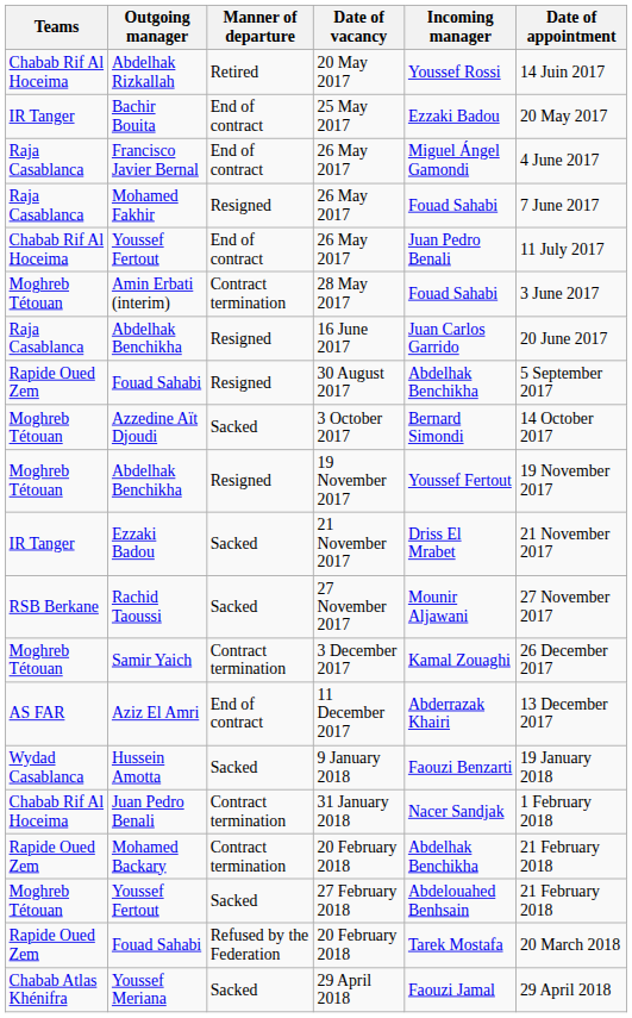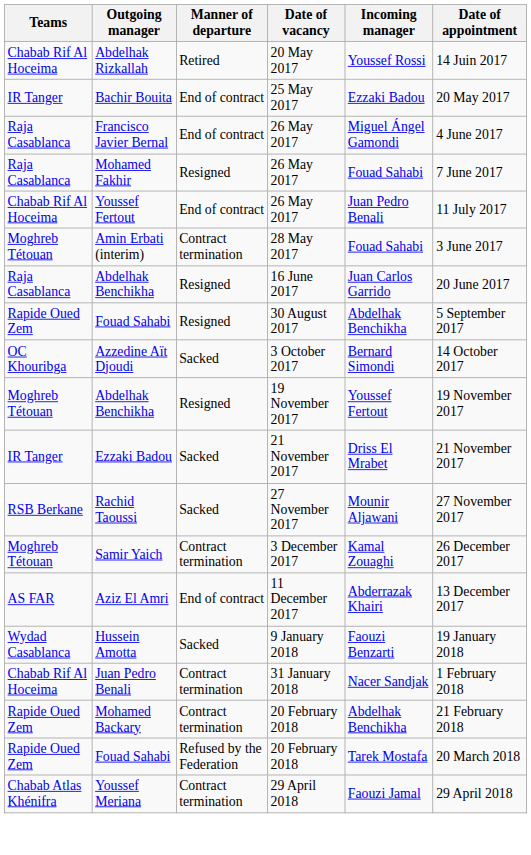 <table class="wikitable">
 <tr>
 <th>Teams</th>
 <th>Outgoing manager</th>
 <th>Manner of departure</th>
 <th>Date of vacancy</th>
 <th>Incoming manager</th>
 <th>Date of appointment</th>
 </tr>
 <tr>
 <td><a href='#'>Chabab Rif Al Hoceima</a></td>
 <td> <a href='#'>Abdelhak Rizkallah</a></td>
 <td>Retired</td>
 <td>20 May 2017</td>
 <td> <a href='#'>Youssef Rossi</a></td>
 <td>14 Juin 2017</td>
 </tr>
 <tr>
 <td><a href='#'>IR Tanger</a></td>
 <td> <a href='#'>Bachir Bouita</a></td>
 <td>End of contract</td>
 <td>25 May 2017</td>
 <td> <a href='#'>Ezzaki Badou</a></td>
 <td>20 May 2017</td>
 </tr>
 <tr>
 <td><a href='#'>Raja Casablanca</a></td>
 <td> <a href='#'>Francisco Javier Bernal</a></td>
 <td>End of contract</td>
 <td>26 May 2017</td>
 <td> <a href='#'>Miguel Ángel Gamondi</a></td>
 <td>4 June 2017</td>
 </tr>
 <tr>
 <td><a href='#'>Raja Casablanca</a></td>
 <td> <a href='#'>Mohamed Fakhir</a></td>
 <td>Resigned</td>
 <td>26 May 2017</td>
 <td> <a href='#'>Fouad Sahabi</a></td>
 <td>7 June 2017</td>
 </tr>
 <tr>
 <td><a href='#'>Chabab Rif Al Hoceima</a></td>
 <td> <a href='#'>Youssef Fertout</a></td>
 <td>End of contract</td>
 <td>26 May 2017</td>
 <td> <a href='#'>Juan Pedro Benali</a></td>
 <td>11 July 2017</td>
 </tr>
 <tr>
 <td><a href='#'>Moghreb Tétouan</a></td>
 <td> <a href='#'>Amin Erbati</a> (interim)</td>
 <td>Contract termination</td>
 <td>28 May 2017</td>
 <td> <a href='#'>Fouad Sahabi</a></td>
 <td>3 June 2017</td>
 </tr>
 <tr>
 <td><a href='#'>Raja Casablanca</a></td>
 <td> <a href='#'>Abdelhak Benchikha</a></td>
 <td>Resigned</td>
 <td>16 June 2017</td>
 <td> <a href='#'>Juan Carlos Garrido</a></td>
 <td>20 June 2017</td>
 </tr>
 <tr>
 <td><a href='#'>Rapide Oued Zem</a></td>
 <td> <a href='#'>Fouad Sahabi</a></td>
 <td>Resigned</td>
 <td>30 August 2017</td>
 <td> <a href='#'>Abdelhak Benchikha</a></td>
 <td>5 September 2017</td>
 </tr>
 <tr>
-<td><a href='#'>Moghreb Tétouan</a></td>
+<td><a href='#'>OC Khouribga</a></td>
 <td> <a href='#'>Azzedine Aït Djoudi</a></td>
 <td>Sacked</td>
 <td>3 October 2017</td>
 <td> <a href='#'>Bernard Simondi</a></td>
 <td>14 October 2017</td>
 </tr>
 <tr>
 <td><a href='#'>Moghreb Tétouan</a></td>
 <td> <a href='#'>Abdelhak Benchikha</a></td>
 <td>Resigned</td>
 <td>19 November 2017</td>
 <td> <a href='#'>Youssef Fertout</a></td>
 <td>19 November 2017</td>
 </tr>
 <tr>
 <td><a href='#'>IR Tanger</a></td>
 <td> <a href='#'>Ezzaki Badou</a></td>
 <td>Sacked</td>
 <td>21 November 2017</td>
 <td> <a href='#'>Driss El Mrabet</a></td>
 <td>21 November 2017</td>
 </tr>
 <tr>
 <td><a href='#'>RSB Berkane</a></td>
 <td> <a href='#'>Rachid Taoussi</a></td>
 <td>Sacked</td>
 <td>27 November 2017</td>
 <td> <a href='#'>Mounir Aljawani</a></td>
 <td>27 November 2017</td>
 </tr>
 <tr>
 <td><a href='#'>Moghreb Tétouan</a></td>
 <td> <a href='#'>Samir Yaich</a></td>
 <td>Contract termination</td>
 <td>3 December 2017</td>
 <td> <a href='#'>Kamal Zouaghi</a></td>
 <td>26 December 2017</td>
 </tr>
 <tr>
 <td><a href='#'>AS FAR</a></td>
 <td> <a href='#'>Aziz El Amri</a></td>
 <td>End of contract</td>
 <td>11 December 2017</td>
 <td> <a href='#'>Abderrazak Khairi</a></td>
 <td>13 December 2017</td>
 </tr>
 <tr>
 <td><a href='#'>Wydad Casablanca</a></td>
 <td> <a href='#'>Hussein Amotta</a></td>
 <td>Sacked</td>
 <td>9 January 2018</td>
 <td> <a href='#'>Faouzi Benzarti</a></td>
 <td>19 January 2018</td>
 </tr>
 <tr>
 <td><a href='#'>Chabab Rif Al Hoceima</a></td>
 <td> <a href='#'>Juan Pedro Benali</a></td>
 <td>Contract termination</td>
 <td>31 January 2018</td>
 <td> <a href='#'>Nacer Sandjak</a></td>
 <td>1 February 2018</td>
 </tr>
 <tr>
 <td><a href='#'>Rapide Oued Zem</a></td>
 <td> <a href='#'>Mohamed Backary</a></td>
 <td>Contract termination</td>
 <td>20 February 2018</td>
 <td> <a href='#'>Abdelhak Benchikha</a></td>
 <td>21 February 2018</td>
 </tr>
 <tr>
-<td><a href='#'>Moghreb Tétouan</a></td>
-<td> <a href='#'>Youssef Fertout</a></td>
-<td>Sacked</td>
-<td>27 February 2018</td>
-<td> <a href='#'>Abdelouahed Benhsain</a></td>
-<td>21 February 2018</td>
-</tr>
-<tr>
 <td><a href='#'>Rapide Oued Zem</a></td>
 <td> <a href='#'>Fouad Sahabi</a></td>
 <td>Refused by the Federation</td>
 <td>20 February 2018</td>
 <td> <a href='#'>Tarek Mostafa</a></td>
 <td>20 March 2018</td>
 </tr>
 <tr>
 <td><a href='#'>Chabab Atlas Khénifra</a></td>
 <td> <a href='#'>Youssef Meriana</a></td>
-<td>Sacked</td>
+<td>Contract termination</td>
 <td>29 April 2018</td>
 <td> <a href='#'>Faouzi Jamal</a></td>
 <td>29 April 2018</td>
 </tr>
 </table>
